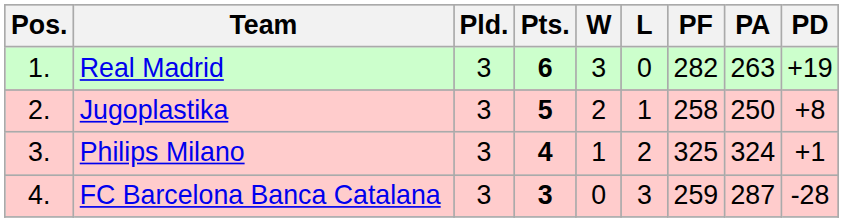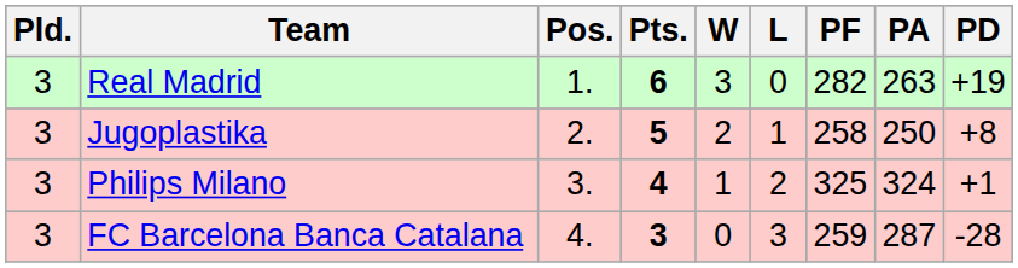 <table class="wikitable" style="text-align:center">
 <tr>
+<th width=20>Pld.</th>
+<th width=220>Team</th>
 <th width=15>Pos.</th>
-<th width=220>Team</th>
-<th width=20>Pld.</th>
 <th width=20>Pts.</th>
 <th width=20>W</th>
 <th width=20>L</th>
 <th width=20>PF</th>
 <th width=20>PA</th>
 <th width=20>PD</th>
 </tr>
 <tr style="background: #ccffcc;">
+<td>3</td>
+<td align=left> <a href='#'>Real Madrid</a></td>
 <td>1.</td>
-<td align=left> <a href='#'>Real Madrid</a></td>
-<td>3</td>
 <td><strong>6</strong></td>
 <td>3</td>
 <td>0</td>
 <td>282</td>
 <td>263</td>
 <td>+19</td>
 </tr>
 <tr style="background:#ffcccc;">
+<td>3</td>
+<td align=left> <a href='#'>Jugoplastika</a></td>
 <td>2.</td>
-<td align=left> <a href='#'>Jugoplastika</a></td>
-<td>3</td>
 <td><strong>5</strong></td>
 <td>2</td>
 <td>1</td>
 <td>258</td>
 <td>250</td>
 <td>+8</td>
 </tr>
 <tr style="background:#ffcccc;">
+<td>3</td>
+<td align=left> <a href='#'>Philips Milano</a></td>
 <td>3.</td>
-<td align=left> <a href='#'>Philips Milano</a></td>
-<td>3</td>
 <td><strong>4</strong></td>
 <td>1</td>
 <td>2</td>
 <td>325</td>
 <td>324</td>
 <td>+1</td>
 </tr>
 <tr style="background:#ffcccc;">
+<td>3</td>
+<td align=left> <a href='#'>FC Barcelona Banca Catalana</a></td>
 <td>4.</td>
-<td align=left> <a href='#'>FC Barcelona Banca Catalana</a></td>
-<td>3</td>
 <td><strong>3</strong></td>
 <td>0</td>
 <td>3</td>
 <td>259</td>
 <td>287</td>
 <td>-28</td>
 </tr>
 </table>
